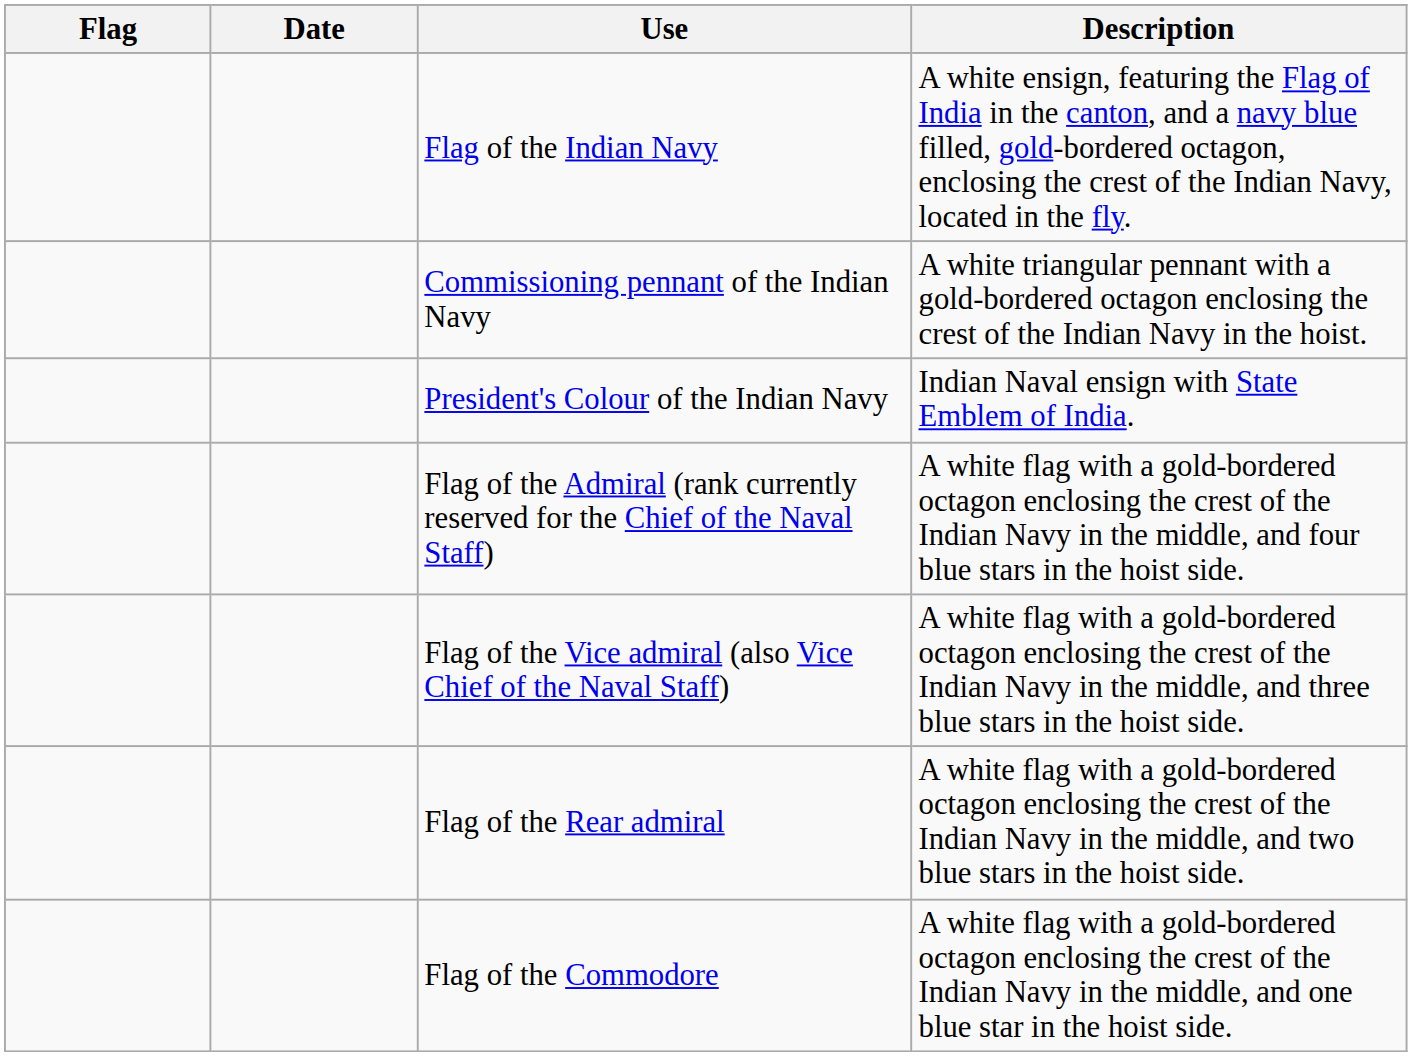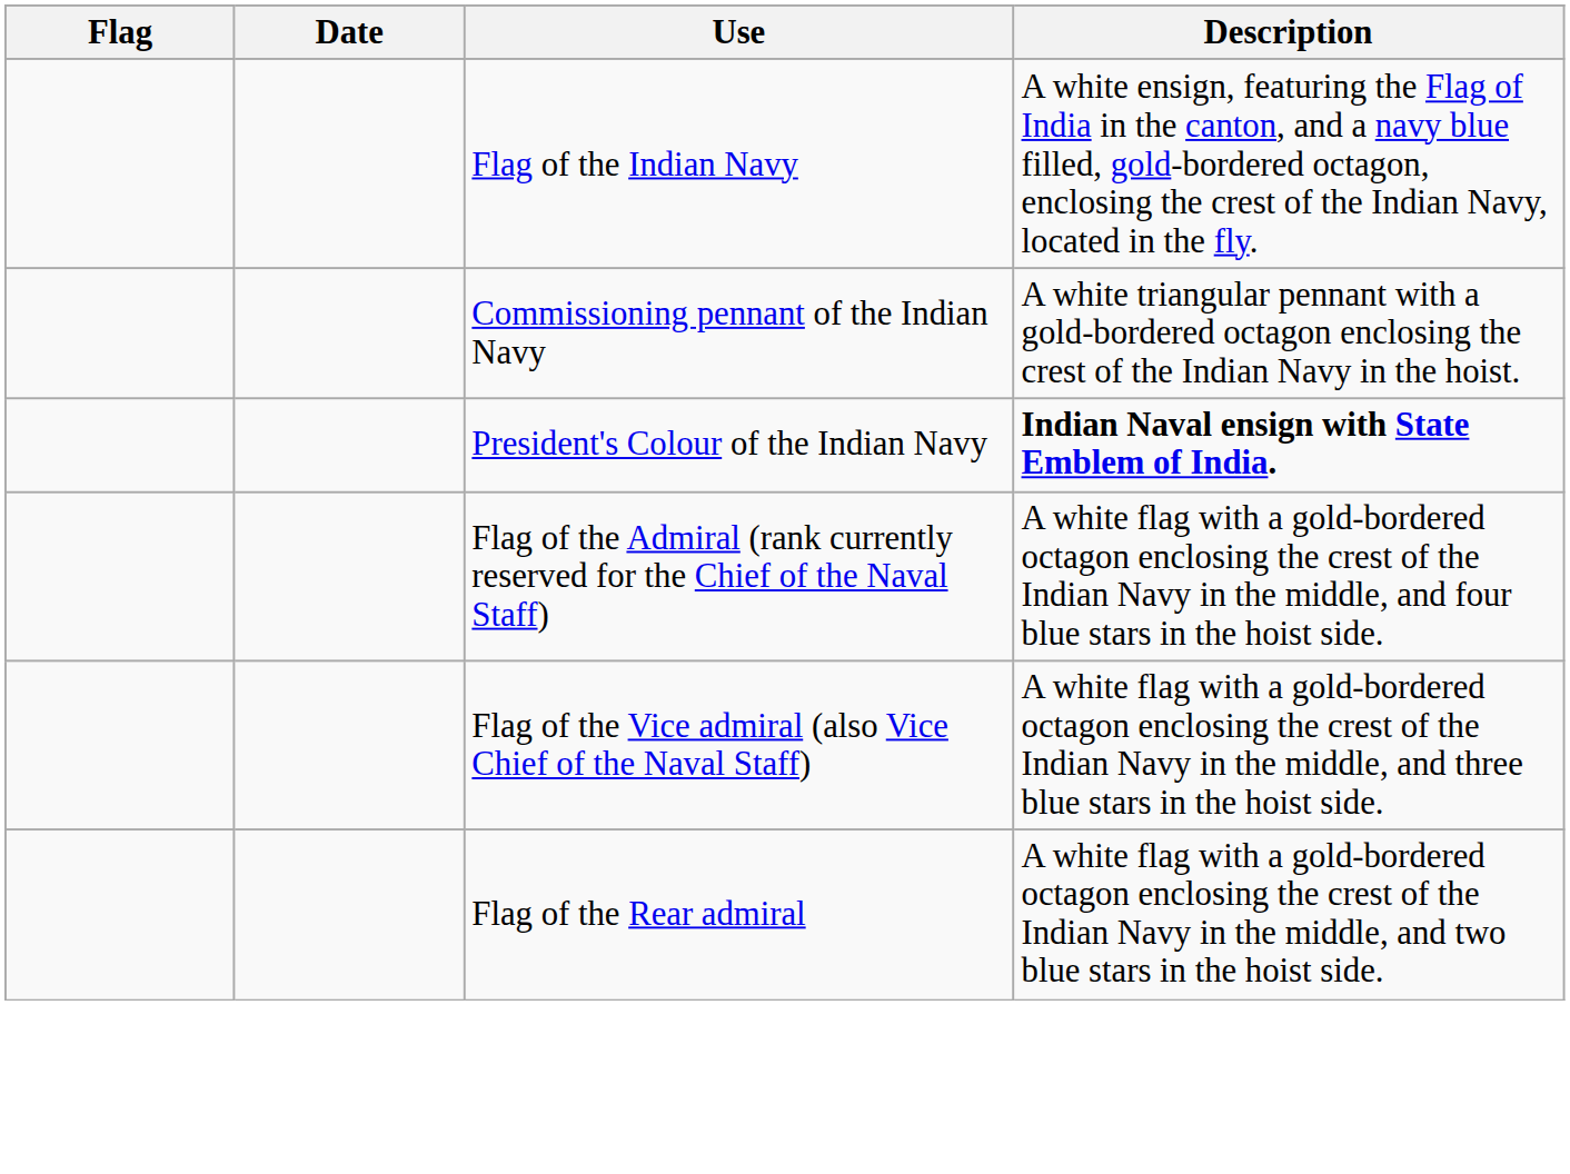 <table class="wikitable">
 <tr>
 <th style="width:100px;">Flag</th>
 <th style="width:100px;">Date</th>
 <th style="width:250px;">Use</th>
 <th style="width:250px;">Description</th>
 </tr>
 <tr>
 <td></td>
 <td></td>
 <td><a href='#'>Flag</a> of the <a href='#'>Indian Navy</a></td>
 <td>A white ensign, featuring the <a href='#'>Flag of India</a> in the <a href='#'>canton</a>, and a <a href='#'>navy blue</a> filled, <a href='#'>gold</a>-bordered octagon, enclosing the crest of the Indian Navy, located in the <a href='#'>fly</a>.</td>
 </tr>
 <tr>
 <td></td>
 <td></td>
 <td><a href='#'>Commissioning pennant</a> of the Indian Navy</td>
 <td>A white triangular pennant with a gold-bordered octagon enclosing the crest of the Indian Navy in the hoist.</td>
 </tr>
 <tr>
 <td></td>
 <td></td>
 <td><a href='#'>President's Colour</a> of the Indian Navy</td>
-<td>Indian Naval ensign with <a href='#'>State Emblem of India</a>.</td>
+<td><strong>Indian Naval ensign with <a href='#'>State Emblem of India</a>.</strong></td>
 </tr>
 <tr>
 <td></td>
 <td></td>
 <td>Flag of the <a href='#'>Admiral</a> (rank currently reserved for the <a href='#'>Chief of the Naval Staff</a>)</td>
 <td>A white flag with a gold-bordered octagon enclosing the crest of the Indian Navy in the middle, and four blue stars in the hoist side.</td>
 </tr>
 <tr>
 <td></td>
 <td></td>
 <td>Flag of the <a href='#'>Vice admiral</a> (also <a href='#'>Vice Chief of the Naval Staff</a>)</td>
 <td>A white flag with a gold-bordered octagon enclosing the crest of the Indian Navy in the middle, and three blue stars in the hoist side.</td>
 </tr>
 <tr>
 <td></td>
 <td></td>
 <td>Flag of the <a href='#'>Rear admiral</a></td>
 <td>A white flag with a gold-bordered octagon enclosing the crest of the Indian Navy in the middle, and two blue stars in the hoist side.</td>
 </tr>
-<tr>
-<td></td>
-<td></td>
-<td>Flag of the <a href='#'>Commodore</a></td>
-<td>A white flag with a gold-bordered octagon enclosing the crest of the Indian Navy in the middle, and one blue star in the hoist side.</td>
-</tr>
 </table>
